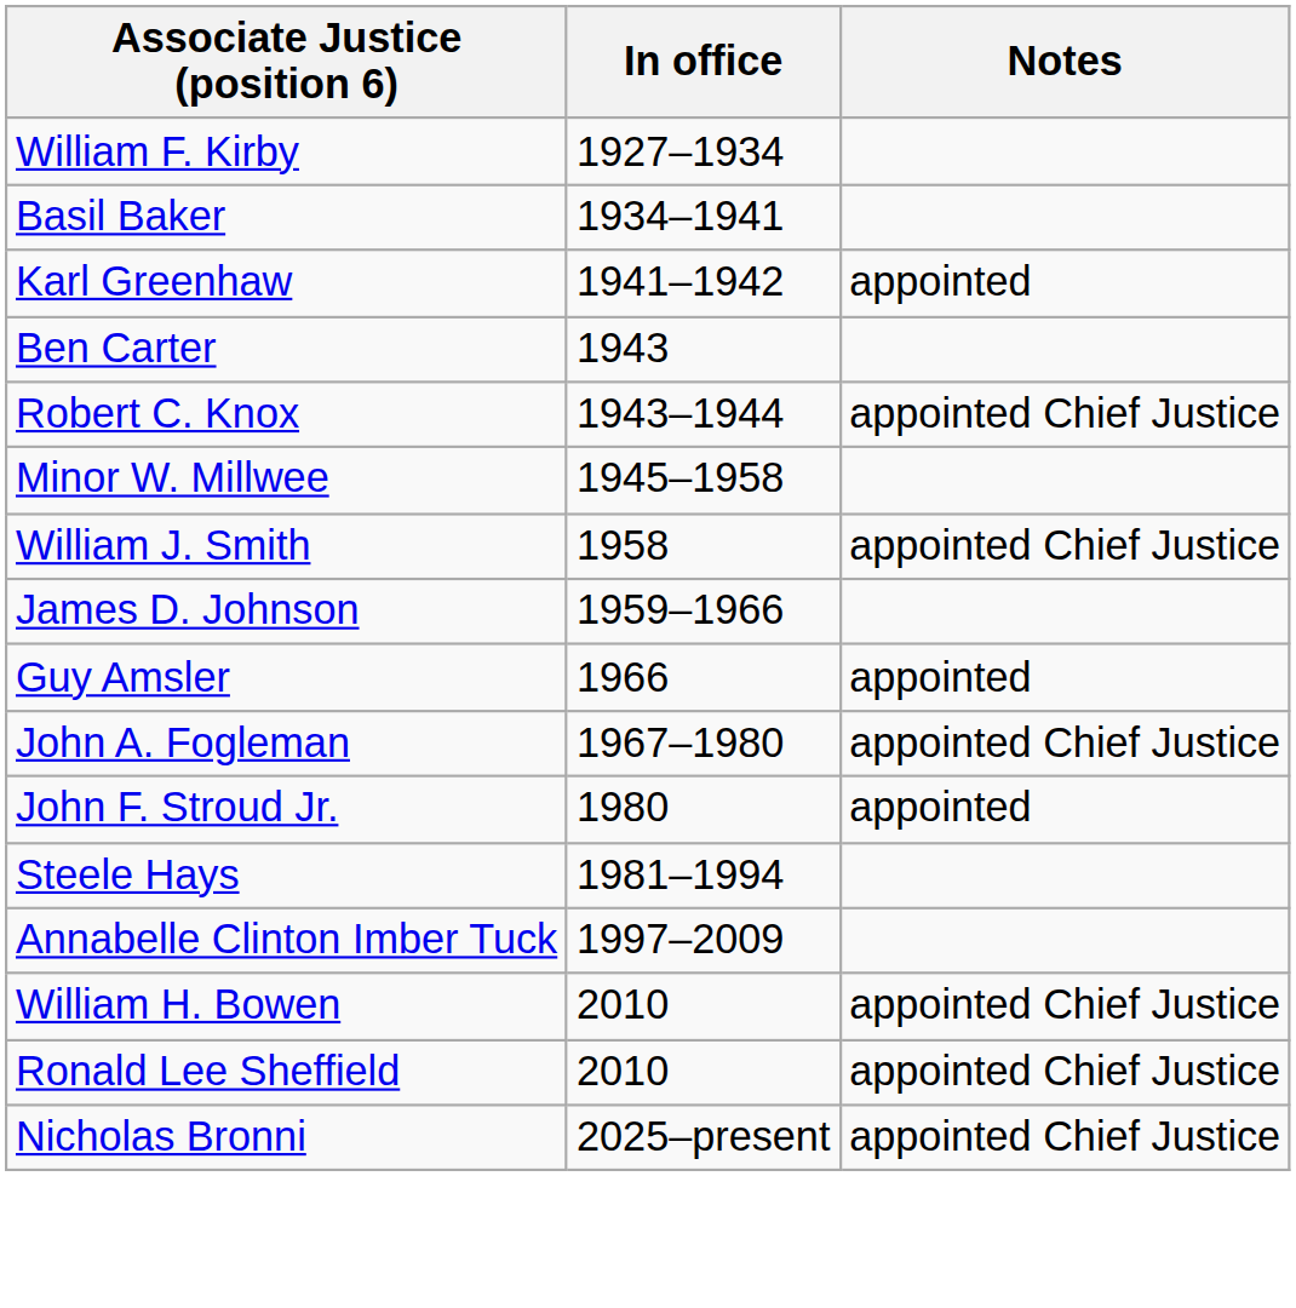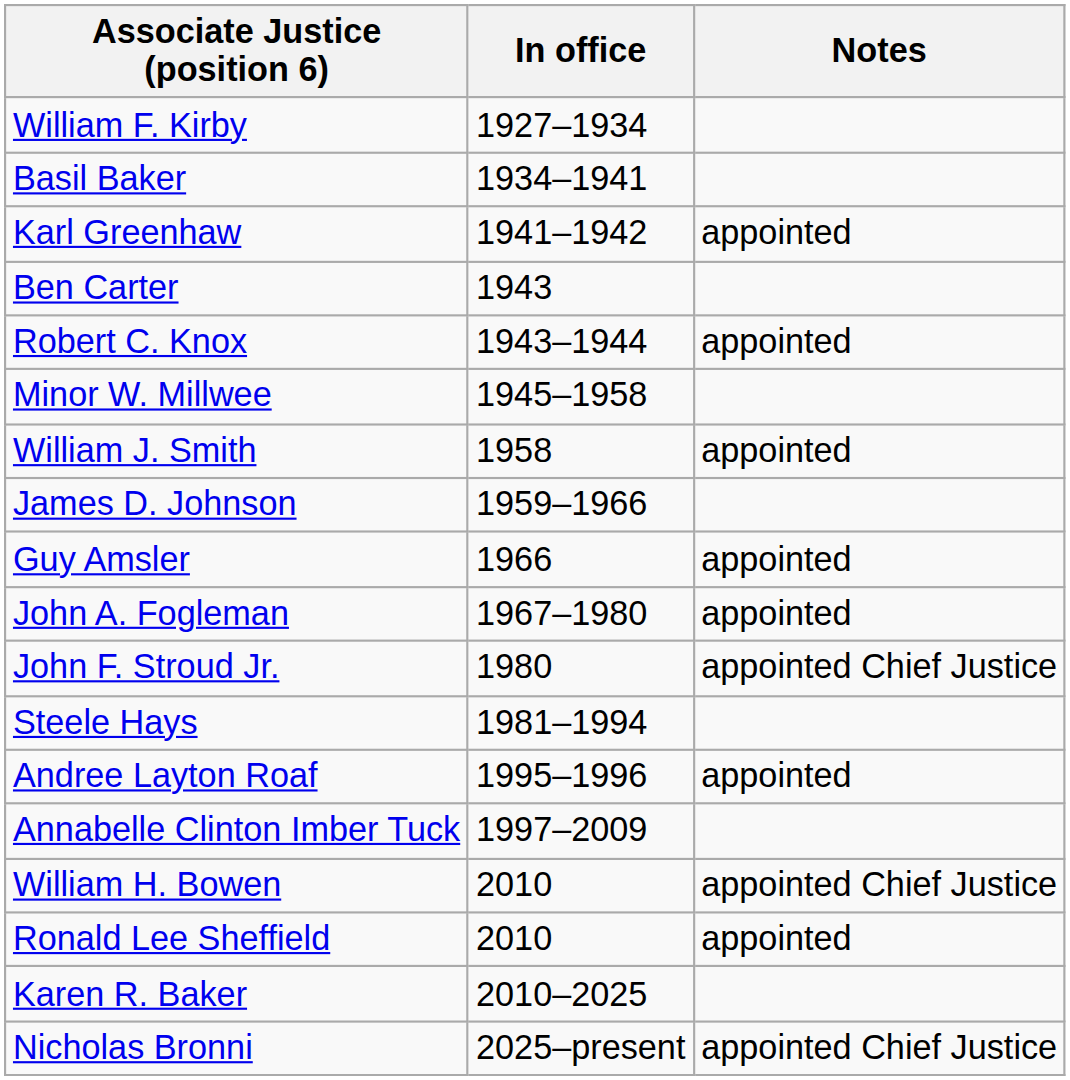 <table class="wikitable">
 <tr>
 <th>Associate Justice<br>(position 6)</th>
 <th>In office</th>
 <th>Notes</th>
 </tr>
 <tr>
 <td><a href='#'>William F. Kirby</a></td>
 <td>1927–1934</td>
 <td> </td>
 </tr>
 <tr>
 <td><a href='#'>Basil Baker</a></td>
 <td>1934–1941</td>
 <td> </td>
 </tr>
 <tr>
 <td><a href='#'>Karl Greenhaw</a></td>
 <td>1941–1942</td>
 <td>appointed</td>
 </tr>
 <tr>
 <td><a href='#'>Ben Carter</a></td>
 <td>1943</td>
 <td> </td>
 </tr>
 <tr>
 <td><a href='#'>Robert C. Knox</a></td>
 <td>1943–1944</td>
-<td>appointed Chief Justice</td>
+<td>appointed</td>
 </tr>
 <tr>
 <td><a href='#'>Minor W. Millwee</a></td>
 <td>1945–1958</td>
 <td> </td>
 </tr>
 <tr>
 <td><a href='#'>William J. Smith</a></td>
 <td>1958</td>
-<td>appointed Chief Justice</td>
+<td>appointed</td>
 </tr>
 <tr>
 <td><a href='#'>James D. Johnson</a></td>
 <td>1959–1966</td>
 <td> </td>
 </tr>
 <tr>
 <td><a href='#'>Guy Amsler</a></td>
 <td>1966</td>
 <td>appointed</td>
 </tr>
 <tr>
 <td><a href='#'>John A. Fogleman</a></td>
 <td>1967–1980</td>
-<td>appointed Chief Justice</td>
+<td>appointed</td>
 </tr>
 <tr>
 <td><a href='#'>John F. Stroud Jr.</a></td>
 <td>1980</td>
-<td>appointed</td>
+<td>appointed Chief Justice</td>
 </tr>
 <tr>
 <td><a href='#'>Steele Hays</a></td>
 <td>1981–1994</td>
 <td> </td>
+</tr>
+<tr>
+<td><a href='#'>Andree Layton Roaf</a></td>
+<td>1995–1996</td>
+<td>appointed</td>
 </tr>
 <tr>
 <td><a href='#'>Annabelle Clinton Imber Tuck</a></td>
 <td>1997–2009</td>
 <td> </td>
 </tr>
 <tr>
 <td><a href='#'>William H. Bowen </a></td>
 <td>2010</td>
 <td>appointed Chief Justice</td>
 </tr>
 <tr>
 <td><a href='#'>Ronald Lee Sheffield</a></td>
 <td>2010</td>
-<td>appointed Chief Justice</td>
+<td>appointed</td>
+</tr>
+<tr>
+<td><a href='#'>Karen R. Baker</a></td>
+<td>2010–2025</td>
+<td> </td>
 </tr>
 <tr>
 <td><a href='#'>Nicholas Bronni</a></td>
 <td>2025–present</td>
 <td>appointed Chief Justice</td>
 </tr>
 </table>
